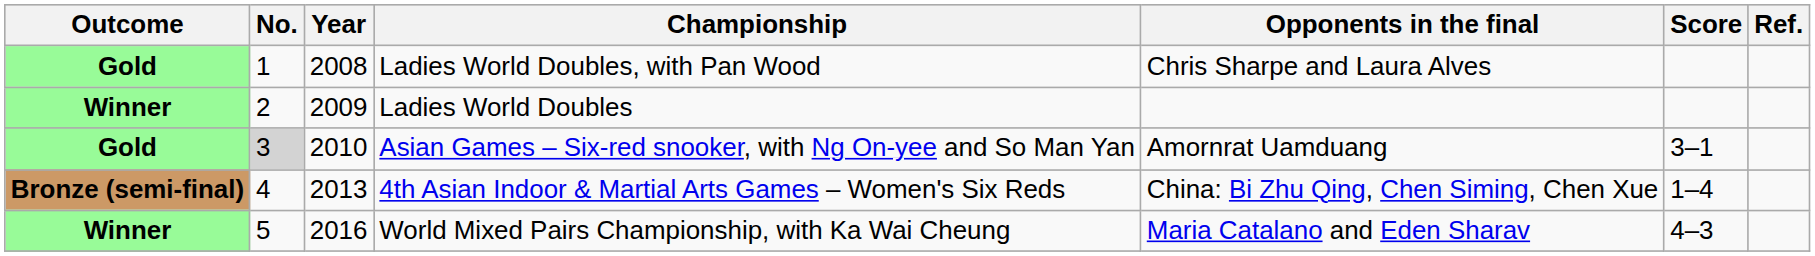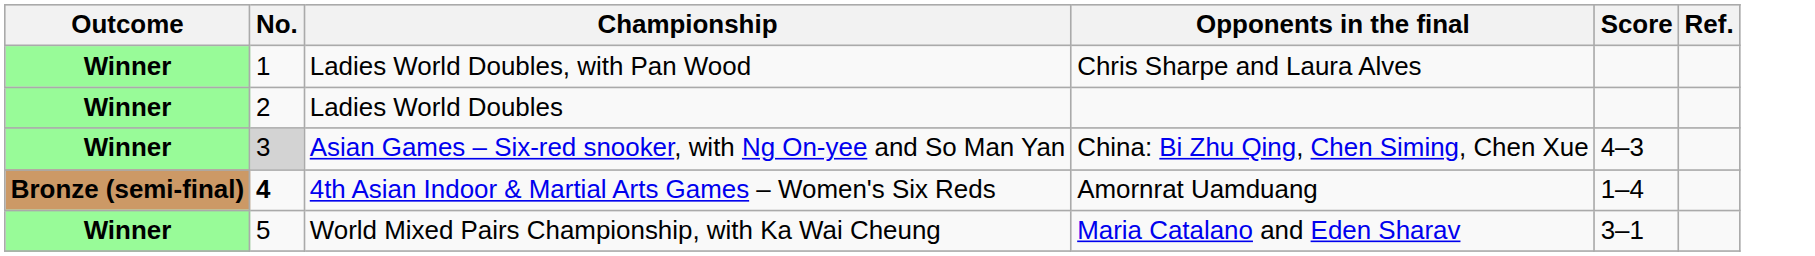 <table class="wikitable">
 <tr>
 <th>Outcome</th>
 <th>No.</th>
-<th>Year</th>
 <th>Championship</th>
 <th>Opponents in the final</th>
 <th>Score</th>
 <th>Ref.</th>
 </tr>
 <tr>
-<th scope="row" style="background:#98FB98">Gold</th>
+<th scope="row" style="background:#98FB98">Winner</th>
 <td>1</td>
-<td>2008</td>
 <td>Ladies World Doubles, with Pan Wood</td>
 <td>Chris Sharpe and Laura Alves</td>
 <td></td>
 <td></td>
 </tr>
 <tr>
 <th scope="row" style="background:#98FB98">Winner</th>
 <td>2</td>
-<td>2009</td>
 <td>Ladies World Doubles</td>
 <td></td>
 <td></td>
 <td></td>
 </tr>
 <tr>
-<th scope="row" style="background:#98FB98">Gold</th>
+<th scope="row" style="background:#98FB98">Winner</th>
 <td style="background: lightgrey;">3</td>
-<td>2010</td>
 <td><a href='#'>Asian Games – Six-red snooker</a>, with <a href='#'>Ng On-yee</a> and So Man Yan</td>
-<td>Amornrat Uamduang</td>
-<td>3–1</td>
+<td>China: <a href='#'>Bi Zhu Qing</a>, <a href='#'>Chen Siming</a>, Chen Xue</td>
+<td>4–3</td>
 <td></td>
 </tr>
 <tr>
 <th scope="row" style="background:#c96; text-align:center;">Bronze (semi-final)</th>
-<td>4</td>
-<td>2013</td>
+<td><strong>4</strong></td>
 <td><a href='#'>4th Asian Indoor & Martial Arts Games</a> – Women's Six Reds</td>
-<td>China: <a href='#'>Bi Zhu Qing</a>, <a href='#'>Chen Siming</a>, Chen Xue</td>
+<td>Amornrat Uamduang</td>
 <td>1–4</td>
 <td></td>
 </tr>
 <tr>
 <th scope="row" style="background:#98FB98">Winner</th>
 <td>5</td>
-<td>2016</td>
 <td>World Mixed Pairs Championship, with Ka Wai Cheung</td>
 <td><a href='#'>Maria Catalano</a> and <a href='#'>Eden Sharav</a></td>
-<td>4–3</td>
+<td>3–1</td>
 <td></td>
 </tr>
 </table>
